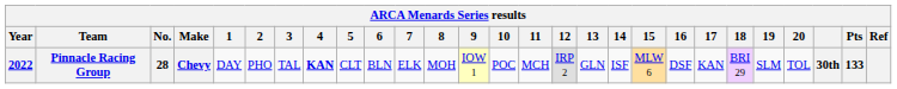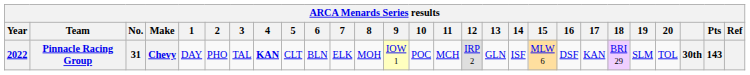 <table class="wikitable" style="text-align:center; font-size:75%">
 <tr>
 <th colspan=27><a href='#'>ARCA Menards Series</a> results</th>
 </tr>
 <tr>
 <th>Year</th>
 <th>Team</th>
 <th>No.</th>
 <th>Make</th>
 <th>1</th>
 <th>2</th>
 <th>3</th>
 <th>4</th>
 <th>5</th>
 <th>6</th>
 <th>7</th>
 <th>8</th>
 <th>9</th>
 <th>10</th>
 <th>11</th>
 <th>12</th>
 <th>13</th>
 <th>14</th>
 <th>15</th>
 <th>16</th>
 <th>17</th>
 <th>18</th>
 <th>19</th>
 <th>20</th>
 <th></th>
 <th>Pts</th>
 <th>Ref</th>
 </tr>
 <tr>
 <th><a href='#'>2022</a></th>
 <th><a href='#'>Pinnacle Racing Group</a></th>
-<th>28</th>
+<th>31</th>
 <th><a href='#'>Chevy</a></th>
 <td><a href='#'>DAY</a></td>
 <td><a href='#'>PHO</a></td>
 <td><a href='#'>TAL</a></td>
 <td><strong><a href='#'>KAN</a></strong></td>
 <td><a href='#'>CLT</a></td>
 <td><a href='#'>BLN</a></td>
 <td><a href='#'>ELK</a></td>
 <td><a href='#'>MOH</a></td>
 <td style="background:#FFFFBF;"><a href='#'>IOW</a><br><small>1</small></td>
 <td><a href='#'>POC</a></td>
 <td><a href='#'>MCH</a></td>
 <td style="background:#DFDFDF;"><a href='#'>IRP</a><br><small>2</small></td>
 <td><a href='#'>GLN</a></td>
 <td><a href='#'>ISF</a></td>
 <td style="background:#FFDF9F;"><a href='#'>MLW</a><br><small>6</small></td>
 <td><a href='#'>DSF</a></td>
 <td><a href='#'>KAN</a></td>
 <td style="background:#EFCFFF;"><a href='#'>BRI</a><br><small>29</small></td>
 <td><a href='#'>SLM</a></td>
 <td><a href='#'>TOL</a></td>
 <th>30th</th>
-<th>133</th>
+<th>143</th>
 <th></th>
 </tr>
 </table>
